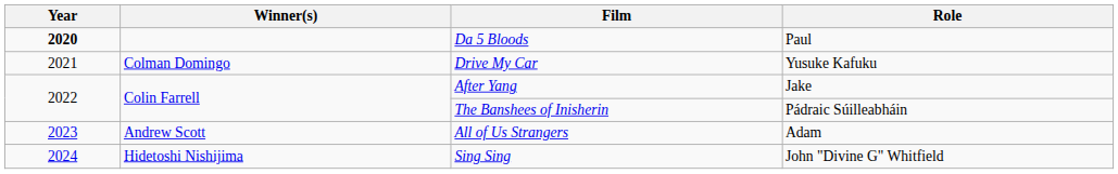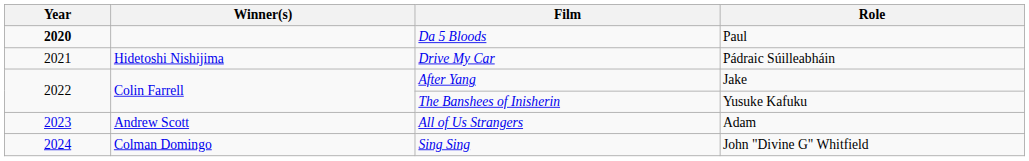 <table class="wikitable" width="95%" cellpadding="5">
 <tr>
 <th width="100"><strong>Year</strong></th>
 <th width="300"><strong>Winner(s)</strong></th>
 <th width="300"><strong>Film</strong></th>
 <th width="300"><strong>Role</strong></th>
 </tr>
 <tr>
 <td style="text-align:center;"><strong>2020</strong></td>
 <td></td>
 <td><em><a href='#'>Da 5 Bloods</a></em></td>
 <td>Paul</td>
 </tr>
 <tr>
 <td style="text-align:center;">2021</td>
-<td><a href='#'>Colman Domingo</a></td>
+<td><a href='#'>Hidetoshi Nishijima</a></td>
 <td><em><a href='#'>Drive My Car</a></em></td>
-<td>Yusuke Kafuku </td>
+<td>Pádraic Súilleabháin</td>
 </tr>
 <tr>
 <td style="text-align:center;", rowspan=2>2022</td>
 <td rowspan=2><a href='#'>Colin Farrell</a></td>
 <td><em><a href='#'>After Yang</a></em></td>
 <td>Jake</td>
 </tr>
 <tr>
 <td><em><a href='#'>The Banshees of Inisherin</a></em></td>
-<td>Pádraic Súilleabháin</td>
+<td>Yusuke Kafuku </td>
 </tr>
 <tr>
 <td style="text-align:center;"><a href='#'>2023</a></td>
 <td><a href='#'>Andrew Scott</a></td>
 <td><em><a href='#'>All of Us Strangers</a></em></td>
 <td>Adam</td>
 </tr>
 <tr>
 <td style="text-align:center;"><a href='#'>2024</a></td>
-<td><a href='#'>Hidetoshi Nishijima</a></td>
+<td><a href='#'>Colman Domingo</a></td>
 <td><em><a href='#'>Sing Sing</a></em></td>
 <td>John "Divine G" Whitfield</td>
 </tr>
 </table>
